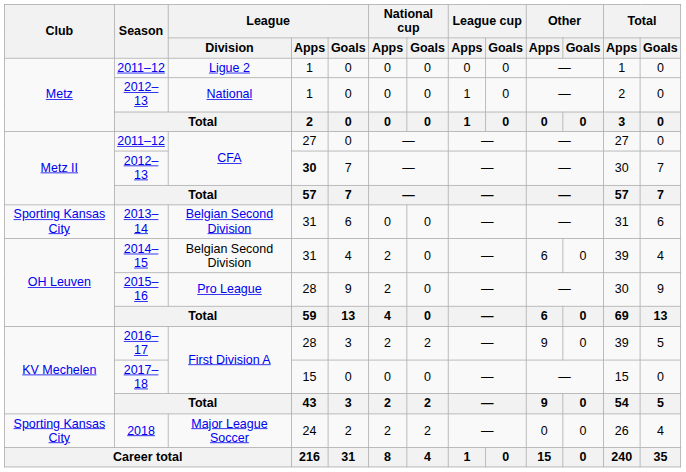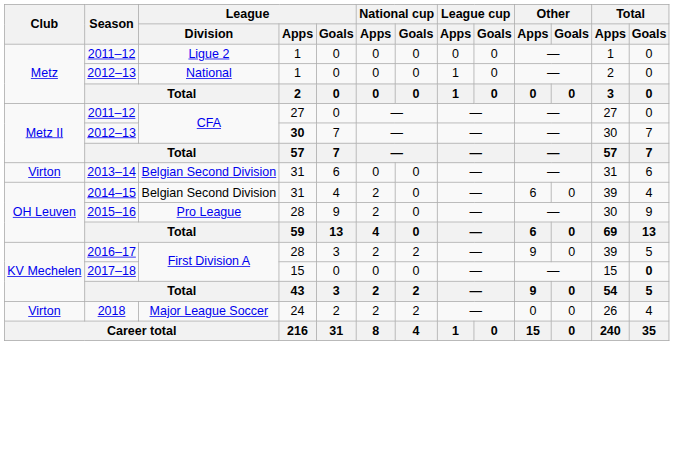 <table class="wikitable" style="text-align:center">
 <tr>
 <th rowspan="2">Club</th>
 <th rowspan="2">Season</th>
 <th colspan="3">League</th>
 <th colspan="2">National cup</th>
 <th colspan="2">League cup</th>
 <th colspan="2">Other</th>
 <th colspan="2">Total</th>
 </tr>
 <tr>
 <th>Division</th>
 <th>Apps</th>
 <th>Goals</th>
 <th>Apps</th>
 <th>Goals</th>
 <th>Apps</th>
 <th>Goals</th>
 <th>Apps</th>
 <th>Goals</th>
 <th>Apps</th>
 <th>Goals</th>
 </tr>
 <tr>
 <td rowspan="3"><a href='#'>Metz</a></td>
 <td><a href='#'>2011–12</a></td>
 <td><a href='#'>Ligue 2</a></td>
 <td>1</td>
 <td>0</td>
 <td>0</td>
 <td>0</td>
 <td>0</td>
 <td>0</td>
 <td colspan="2">—</td>
 <td>1</td>
 <td>0</td>
 </tr>
 <tr>
 <td><a href='#'>2012–13</a></td>
 <td><a href='#'>National</a></td>
 <td>1</td>
 <td>0</td>
 <td>0</td>
 <td>0</td>
 <td>1</td>
 <td>0</td>
 <td colspan="2">—</td>
 <td>2</td>
 <td>0</td>
 </tr>
 <tr>
 <th colspan="2">Total</th>
 <th>2</th>
 <th>0</th>
 <th>0</th>
 <th>0</th>
 <th>1</th>
 <th>0</th>
 <th>0</th>
 <th>0</th>
 <th>3</th>
 <th>0</th>
 </tr>
 <tr>
 <td rowspan="3"><a href='#'>Metz II</a></td>
 <td><a href='#'>2011–12</a></td>
 <td rowspan="2"><a href='#'>CFA</a></td>
 <td>27</td>
 <td>0</td>
 <td colspan="2">—</td>
 <td colspan="2">—</td>
 <td colspan="2">—</td>
 <td>27</td>
 <td>0</td>
 </tr>
 <tr>
 <td><a href='#'>2012–13</a></td>
 <td><strong>30</strong></td>
 <td>7</td>
 <td colspan="2">—</td>
 <td colspan="2">—</td>
 <td colspan="2">—</td>
 <td>30</td>
 <td>7</td>
 </tr>
 <tr>
 <th colspan="2">Total</th>
 <th>57</th>
 <th>7</th>
 <th colspan="2">—</th>
 <th colspan="2">—</th>
 <th colspan="2">—</th>
 <th>57</th>
 <th>7</th>
 </tr>
 <tr>
-<td><a href='#'>Sporting Kansas City</a></td>
+<td><a href='#'>Virton</a></td>
 <td><a href='#'>2013–14</a></td>
 <td><a href='#'>Belgian Second Division</a></td>
 <td>31</td>
 <td>6</td>
 <td>0</td>
 <td>0</td>
 <td colspan="2">—</td>
 <td colspan="2">—</td>
 <td>31</td>
 <td>6</td>
 </tr>
 <tr>
 <td rowspan="3"><a href='#'>OH Leuven</a></td>
 <td><a href='#'>2014–15</a></td>
 <td>Belgian Second Division</td>
 <td>31</td>
 <td>4</td>
 <td>2</td>
 <td>0</td>
 <td colspan="2">—</td>
 <td>6</td>
 <td>0</td>
 <td>39</td>
 <td>4</td>
 </tr>
 <tr>
 <td><a href='#'>2015–16</a></td>
 <td><a href='#'>Pro League</a></td>
 <td>28</td>
 <td>9</td>
 <td>2</td>
 <td>0</td>
 <td colspan="2">—</td>
 <td colspan="2">—</td>
 <td>30</td>
 <td>9</td>
 </tr>
 <tr>
 <th colspan="2">Total</th>
 <th>59</th>
 <th>13</th>
 <th>4</th>
 <th>0</th>
 <th colspan="2">—</th>
 <th>6</th>
 <th>0</th>
 <th>69</th>
 <th>13</th>
 </tr>
 <tr>
 <td rowspan="3"><a href='#'>KV Mechelen</a></td>
 <td><a href='#'>2016–17</a></td>
 <td rowspan="2"><a href='#'>First Division A</a></td>
 <td>28</td>
 <td>3</td>
 <td>2</td>
 <td>2</td>
 <td colspan="2">—</td>
 <td>9</td>
 <td>0</td>
 <td>39</td>
 <td>5</td>
 </tr>
 <tr>
 <td><a href='#'>2017–18</a></td>
 <td>15</td>
 <td>0</td>
 <td>0</td>
 <td>0</td>
 <td colspan="2">—</td>
 <td colspan="2">—</td>
 <td>15</td>
-<td>0</td>
+<td><strong>0</strong></td>
 </tr>
 <tr>
 <th colspan="2">Total</th>
 <th>43</th>
 <th>3</th>
 <th>2</th>
 <th>2</th>
 <th colspan="2">—</th>
 <th>9</th>
 <th>0</th>
 <th>54</th>
 <th>5</th>
 </tr>
 <tr>
-<td><a href='#'>Sporting Kansas City</a></td>
+<td><a href='#'>Virton</a></td>
 <td><a href='#'>2018</a></td>
 <td><a href='#'>Major League Soccer</a></td>
 <td>24</td>
 <td>2</td>
 <td>2</td>
 <td>2</td>
 <td colspan="2">—</td>
 <td>0</td>
 <td>0</td>
 <td>26</td>
 <td>4</td>
 </tr>
 <tr>
 <th colspan="3">Career total</th>
 <th>216</th>
 <th>31</th>
 <th>8</th>
 <th>4</th>
 <th>1</th>
 <th>0</th>
 <th>15</th>
 <th>0</th>
 <th>240</th>
 <th>35</th>
 </tr>
 </table>
